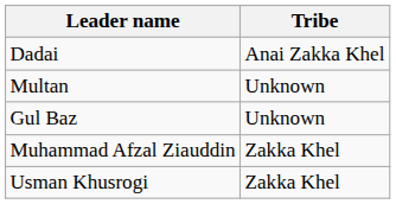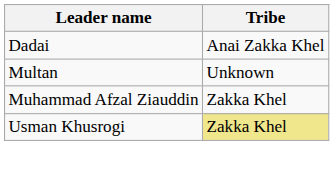 <table class="wikitable">
 <tr>
 <th>Leader name</th>
 <th>Tribe</th>
 </tr>
 <tr>
 <td>Dadai</td>
 <td>Anai Zakka Khel</td>
 </tr>
 <tr>
 <td>Multan</td>
 <td>Unknown</td>
 </tr>
 <tr>
-<td>Gul Baz</td>
-<td>Unknown</td>
-</tr>
-<tr>
 <td>Muhammad Afzal Ziauddin</td>
 <td>Zakka Khel</td>
 </tr>
 <tr>
 <td>Usman Khusrogi</td>
-<td>Zakka Khel</td>
+<td style="background: khaki;">Zakka Khel</td>
 </tr>
 </table>
